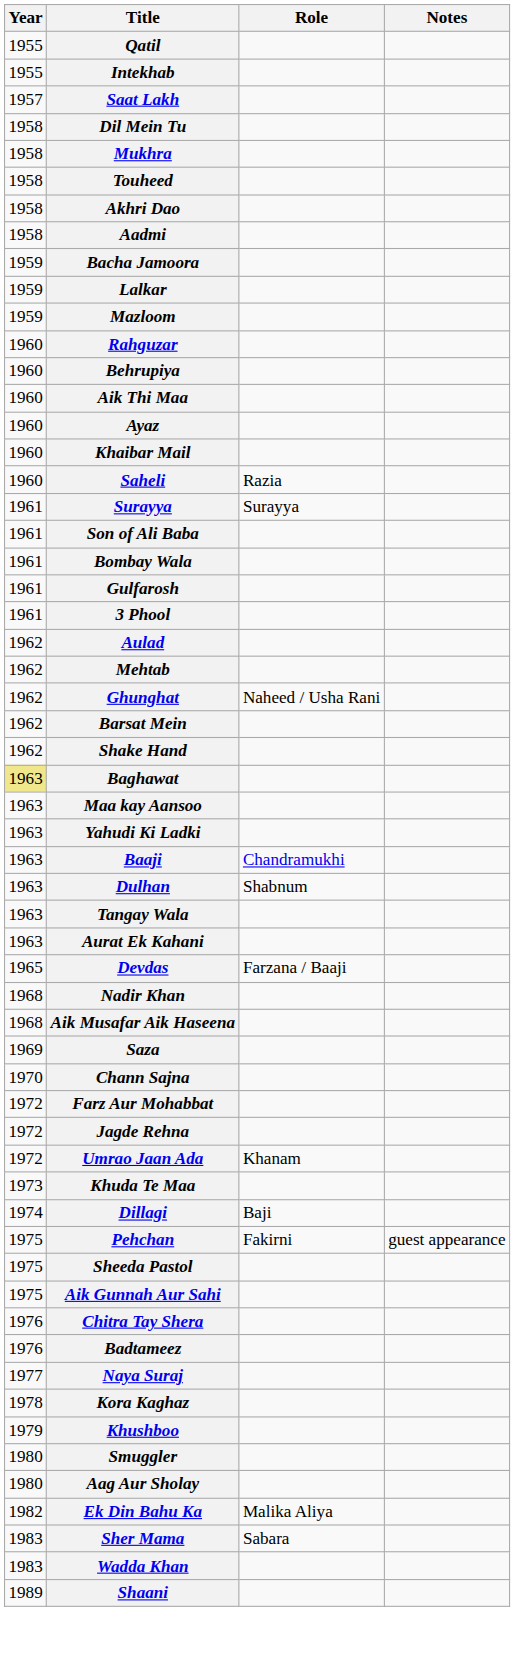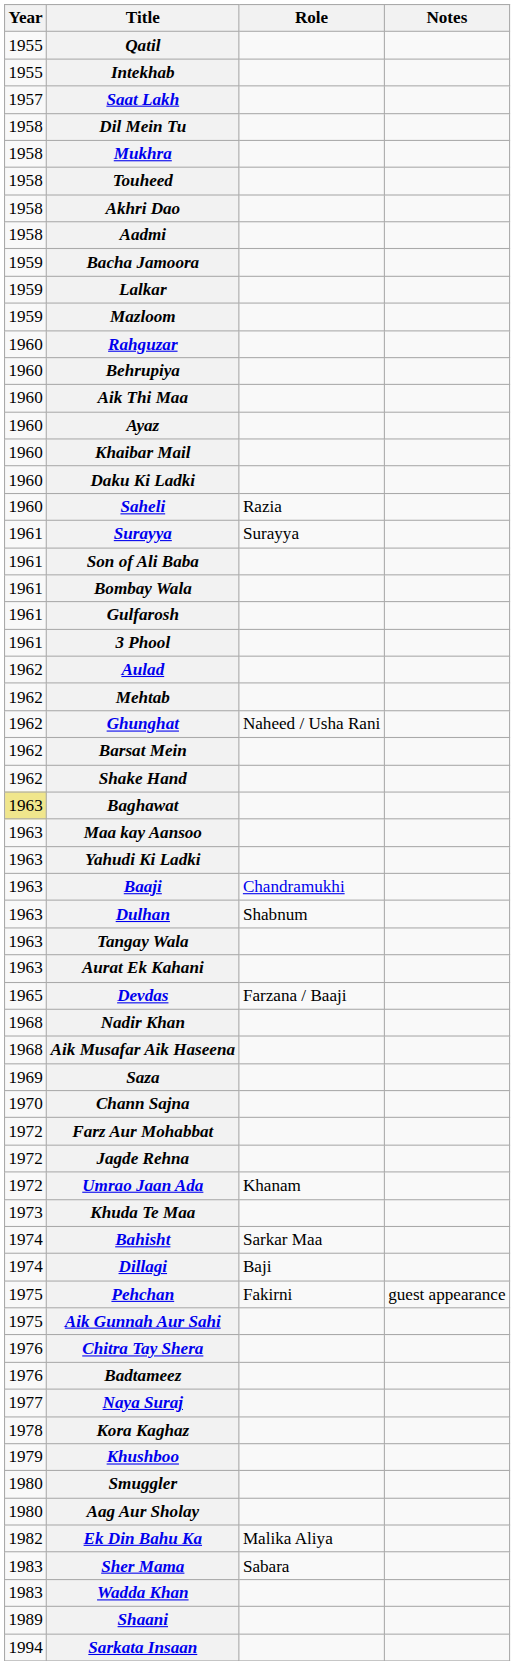 <table class="wikitable plainrowheaders">
 <tr>
 <th>Year</th>
 <th>Title</th>
 <th>Role</th>
 <th>Notes</th>
 </tr>
 <tr>
 <td>1955</td>
 <th scope="row"><em>Qatil</em></th>
 <td></td>
 <td></td>
 </tr>
 <tr>
 <td>1955</td>
 <th scope="row"><em>Intekhab</em></th>
 <td></td>
 <td></td>
 </tr>
 <tr>
 <td>1957</td>
 <th scope="row"><em><a href='#'>Saat Lakh</a></em></th>
 <td></td>
 <td></td>
 </tr>
 <tr>
 <td>1958</td>
 <th scope="row"><em>Dil Mein Tu</em></th>
 <td></td>
 <td></td>
 </tr>
 <tr>
 <td>1958</td>
 <th scope="row"><em><a href='#'>Mukhra</a></em></th>
 <td></td>
 <td></td>
 </tr>
 <tr>
 <td>1958</td>
 <th scope="row"><em>Touheed</em></th>
 <td></td>
 <td></td>
 </tr>
 <tr>
 <td>1958</td>
 <th scope="row"><em>Akhri Dao</em></th>
 <td></td>
 <td></td>
 </tr>
 <tr>
 <td>1958</td>
 <th scope="row"><em>Aadmi</em></th>
 <td></td>
 <td></td>
 </tr>
 <tr>
 <td>1959</td>
 <th scope="row"><em>Bacha Jamoora</em></th>
 <td></td>
 <td></td>
 </tr>
 <tr>
 <td>1959</td>
 <th scope="row"><em>Lalkar</em></th>
 <td></td>
 <td></td>
 </tr>
 <tr>
 <td>1959</td>
 <th scope="row"><em>Mazloom</em></th>
 <td></td>
 <td></td>
 </tr>
 <tr>
 <td>1960</td>
 <th scope="row"><em><a href='#'>Rahguzar</a></em></th>
 <td></td>
 <td></td>
 </tr>
 <tr>
 <td>1960</td>
 <th scope="row"><em>Behrupiya</em></th>
 <td></td>
 <td></td>
 </tr>
 <tr>
 <td>1960</td>
 <th scope="row"><em>Aik Thi Maa</em></th>
 <td></td>
 <td></td>
 </tr>
 <tr>
 <td>1960</td>
 <th scope="row"><em>Ayaz</em></th>
 <td></td>
 <td></td>
 </tr>
 <tr>
 <td>1960</td>
 <th scope="row"><em>Khaibar Mail</em></th>
+<td></td>
+<td></td>
+</tr>
+<tr>
+<td>1960</td>
+<th scope="row"><em>Daku Ki Ladki</em></th>
 <td></td>
 <td></td>
 </tr>
 <tr>
 <td>1960</td>
 <th scope="row"><em><a href='#'>Saheli</a></em></th>
 <td>Razia</td>
 <td></td>
 </tr>
 <tr>
 <td>1961</td>
 <th scope="row"><em><a href='#'>Surayya</a></em></th>
 <td>Surayya</td>
 <td></td>
 </tr>
 <tr>
 <td>1961</td>
 <th scope="row"><em>Son of Ali Baba</em></th>
 <td></td>
 <td></td>
 </tr>
 <tr>
 <td>1961</td>
 <th scope="row"><em>Bombay Wala</em></th>
 <td></td>
 <td></td>
 </tr>
 <tr>
 <td>1961</td>
 <th scope="row"><em>Gulfarosh</em></th>
 <td></td>
 <td></td>
 </tr>
 <tr>
 <td>1961</td>
 <th scope="row"><em>3 Phool</em></th>
 <td></td>
 <td></td>
 </tr>
 <tr>
 <td>1962</td>
 <th scope="row"><em><a href='#'>Aulad</a></em></th>
 <td></td>
 <td></td>
 </tr>
 <tr>
 <td>1962</td>
 <th scope="row"><em>Mehtab</em></th>
 <td></td>
 <td></td>
 </tr>
 <tr>
 <td>1962</td>
 <th scope="row"><em><a href='#'>Ghunghat</a></em></th>
 <td>Naheed / Usha Rani</td>
 <td></td>
 </tr>
 <tr>
 <td>1962</td>
 <th scope="row"><em>Barsat Mein</em></th>
 <td></td>
 <td></td>
 </tr>
 <tr>
 <td>1962</td>
 <th scope="row"><em>Shake Hand</em></th>
 <td></td>
 <td></td>
 </tr>
 <tr>
 <td style="background: khaki;">1963</td>
 <th scope="row"><em>Baghawat</em></th>
 <td></td>
 <td></td>
 </tr>
 <tr>
 <td>1963</td>
 <th scope="row"><em>Maa kay Aansoo</em></th>
 <td></td>
 <td></td>
 </tr>
 <tr>
 <td>1963</td>
 <th scope="row"><em>Yahudi Ki Ladki</em></th>
 <td></td>
 <td></td>
 </tr>
 <tr>
 <td>1963</td>
 <th scope="row"><em><a href='#'>Baaji</a></em></th>
 <td><a href='#'>Chandramukhi</a></td>
 <td></td>
 </tr>
 <tr>
 <td>1963</td>
 <th scope="row"><em><a href='#'>Dulhan</a></em></th>
 <td>Shabnum</td>
 <td></td>
 </tr>
 <tr>
 <td>1963</td>
 <th scope="row"><em>Tangay Wala</em></th>
 <td></td>
 <td></td>
 </tr>
 <tr>
 <td>1963</td>
 <th scope="row"><em>Aurat Ek Kahani</em></th>
 <td></td>
 <td></td>
 </tr>
 <tr>
 <td>1965</td>
 <th scope="row"><em><a href='#'>Devdas</a></em></th>
 <td>Farzana / Baaji</td>
 <td></td>
 </tr>
 <tr>
 <td>1968</td>
 <th scope="row"><em>Nadir Khan</em></th>
 <td></td>
 <td></td>
 </tr>
 <tr>
 <td>1968</td>
 <th scope="row"><em>Aik Musafar Aik Haseena</em></th>
 <td></td>
 <td></td>
 </tr>
 <tr>
 <td>1969</td>
 <th scope="row"><em>Saza</em></th>
 <td></td>
 <td></td>
 </tr>
 <tr>
 <td>1970</td>
 <th scope="row"><em>Chann Sajna</em></th>
 <td></td>
 <td></td>
 </tr>
 <tr>
 <td>1972</td>
 <th scope="row"><em>Farz Aur Mohabbat</em></th>
 <td></td>
 <td></td>
 </tr>
 <tr>
 <td>1972</td>
 <th scope="row"><em>Jagde Rehna</em></th>
 <td></td>
 <td></td>
 </tr>
 <tr>
 <td>1972</td>
 <th scope="row"><em><a href='#'>Umrao Jaan Ada</a></em></th>
 <td>Khanam</td>
 <td></td>
 </tr>
 <tr>
 <td>1973</td>
 <th scope="row"><em>Khuda Te Maa</em></th>
 <td></td>
 <td></td>
 </tr>
 <tr>
 <td>1974</td>
+<th scope="row"><em><a href='#'>Bahisht</a></em></th>
+<td>Sarkar Maa</td>
+<td></td>
+</tr>
+<tr>
+<td>1974</td>
 <th scope="row"><em><a href='#'>Dillagi</a></em></th>
 <td>Baji</td>
 <td></td>
 </tr>
 <tr>
 <td>1975</td>
 <th scope="row"><em><a href='#'>Pehchan</a></em></th>
 <td>Fakirni</td>
 <td>guest appearance</td>
-</tr>
-<tr>
-<td>1975</td>
-<th scope="row"><em>Sheeda Pastol</em></th>
-<td></td>
-<td></td>
 </tr>
 <tr>
 <td>1975</td>
 <th scope="row"><em><a href='#'>Aik Gunnah Aur Sahi</a></em></th>
 <td></td>
 <td></td>
 </tr>
 <tr>
 <td>1976</td>
 <th scope="row"><em><a href='#'>Chitra Tay Shera</a></em></th>
 <td></td>
 <td></td>
 </tr>
 <tr>
 <td>1976</td>
 <th scope="row"><em>Badtameez</em></th>
 <td></td>
 <td></td>
 </tr>
 <tr>
 <td>1977</td>
 <th scope="row"><em><a href='#'>Naya Suraj</a></em></th>
 <td></td>
 <td></td>
 </tr>
 <tr>
 <td>1978</td>
 <th scope="row"><em>Kora Kaghaz</em></th>
 <td></td>
 <td></td>
 </tr>
 <tr>
 <td>1979</td>
 <th scope="row"><em><a href='#'>Khushboo</a></em></th>
 <td></td>
 <td></td>
 </tr>
 <tr>
 <td>1980</td>
 <th scope="row"><em>Smuggler</em></th>
 <td></td>
 <td></td>
 </tr>
 <tr>
 <td>1980</td>
 <th scope="row"><em>Aag Aur Sholay</em></th>
 <td></td>
 <td></td>
 </tr>
 <tr>
 <td>1982</td>
 <th scope="row"><em><a href='#'>Ek Din Bahu Ka</a></em></th>
 <td>Malika Aliya</td>
 <td></td>
 </tr>
 <tr>
 <td>1983</td>
 <th scope="row"><em><a href='#'>Sher Mama</a></em></th>
 <td>Sabara</td>
 <td></td>
 </tr>
 <tr>
 <td>1983</td>
 <th scope="row"><em><a href='#'>Wadda Khan</a></em></th>
 <td></td>
 <td></td>
 </tr>
 <tr>
 <td>1989</td>
 <th scope="row"><em><a href='#'>Shaani</a></em></th>
 <td></td>
 <td></td>
 </tr>
+<tr>
+<td>1994</td>
+<th scope="row"><em><a href='#'>Sarkata Insaan</a></em></th>
+<td></td>
+<td></td>
+</tr>
 </table>
